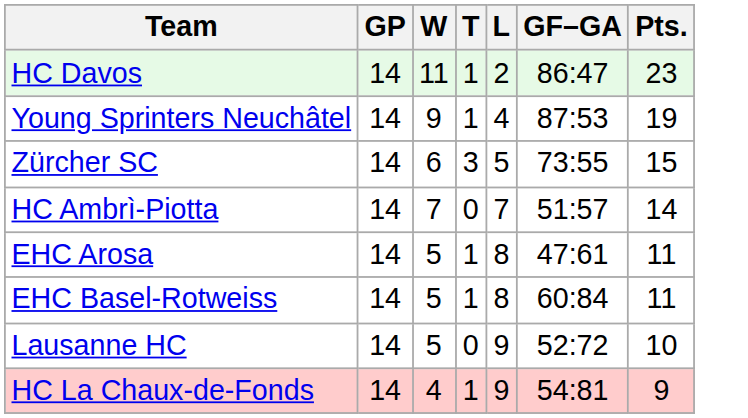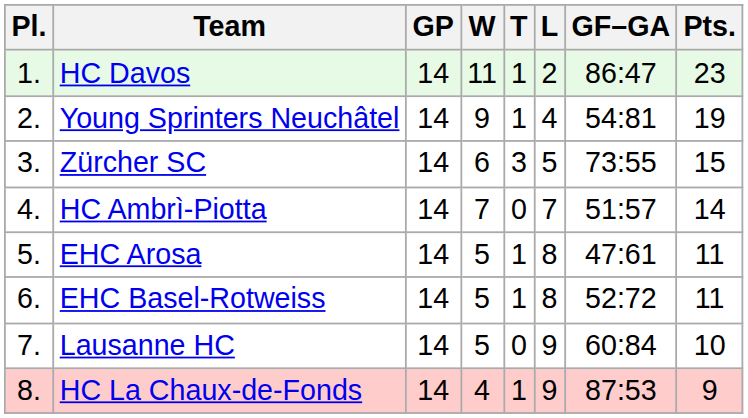 <table class="wikitable">
 <tr>
+<th>Pl.</th>
 <th>Team</th>
 <th>GP</th>
 <th>W</th>
 <th>T</th>
 <th>L</th>
 <th>GF–GA</th>
 <th>Pts.</th>
 </tr>
 <tr align="center " bgcolor="#e6fae6">
+<td>1.</td>
 <td align="left"><a href='#'>HC Davos</a></td>
 <td>14</td>
 <td>11</td>
 <td>1</td>
 <td>2</td>
 <td>86:47</td>
 <td>23</td>
 </tr>
 <tr align="center "  bgcolor="#FFFFFF">
+<td>2.</td>
 <td align="left"><a href='#'>Young Sprinters Neuchâtel</a></td>
 <td>14</td>
 <td>9</td>
 <td>1</td>
 <td>4</td>
-<td>87:53</td>
+<td>54:81</td>
 <td>19</td>
 </tr>
 <tr align="center "  bgcolor="#FFFFFF">
+<td>3.</td>
 <td align="left"><a href='#'>Zürcher SC</a></td>
 <td>14</td>
 <td>6</td>
 <td>3</td>
 <td>5</td>
 <td>73:55</td>
 <td>15</td>
 </tr>
 <tr align="center "  bgcolor="#FFFFFF">
+<td>4.</td>
 <td align="left"><a href='#'>HC Ambrì-Piotta</a></td>
 <td>14</td>
 <td>7</td>
 <td>0</td>
 <td>7</td>
 <td>51:57</td>
 <td>14</td>
 </tr>
 <tr align="center " bgcolor="#FFFFFF">
+<td>5.</td>
 <td align="left"><a href='#'>EHC Arosa</a></td>
 <td>14</td>
 <td>5</td>
 <td>1</td>
 <td>8</td>
 <td>47:61</td>
 <td>11</td>
 </tr>
 <tr align="center "  bgcolor="#FFFFFF">
+<td>6.</td>
 <td align="left"><a href='#'>EHC Basel-Rotweiss</a></td>
 <td>14</td>
 <td>5</td>
 <td>1</td>
 <td>8</td>
-<td>60:84</td>
+<td>52:72</td>
 <td>11</td>
 </tr>
 <tr align="center "  bgcolor="#FFFFFF">
+<td>7.</td>
 <td align="left"><a href='#'>Lausanne HC</a></td>
 <td>14</td>
 <td>5</td>
 <td>0</td>
 <td>9</td>
-<td>52:72</td>
+<td>60:84</td>
 <td>10</td>
 </tr>
 <tr align="center "  bgcolor="#ffcccc">
+<td>8.</td>
 <td align="left"><a href='#'>HC La Chaux-de-Fonds</a></td>
 <td>14</td>
 <td>4</td>
 <td>1</td>
 <td>9</td>
-<td>54:81</td>
+<td>87:53</td>
 <td>9</td>
 </tr>
 </table>
